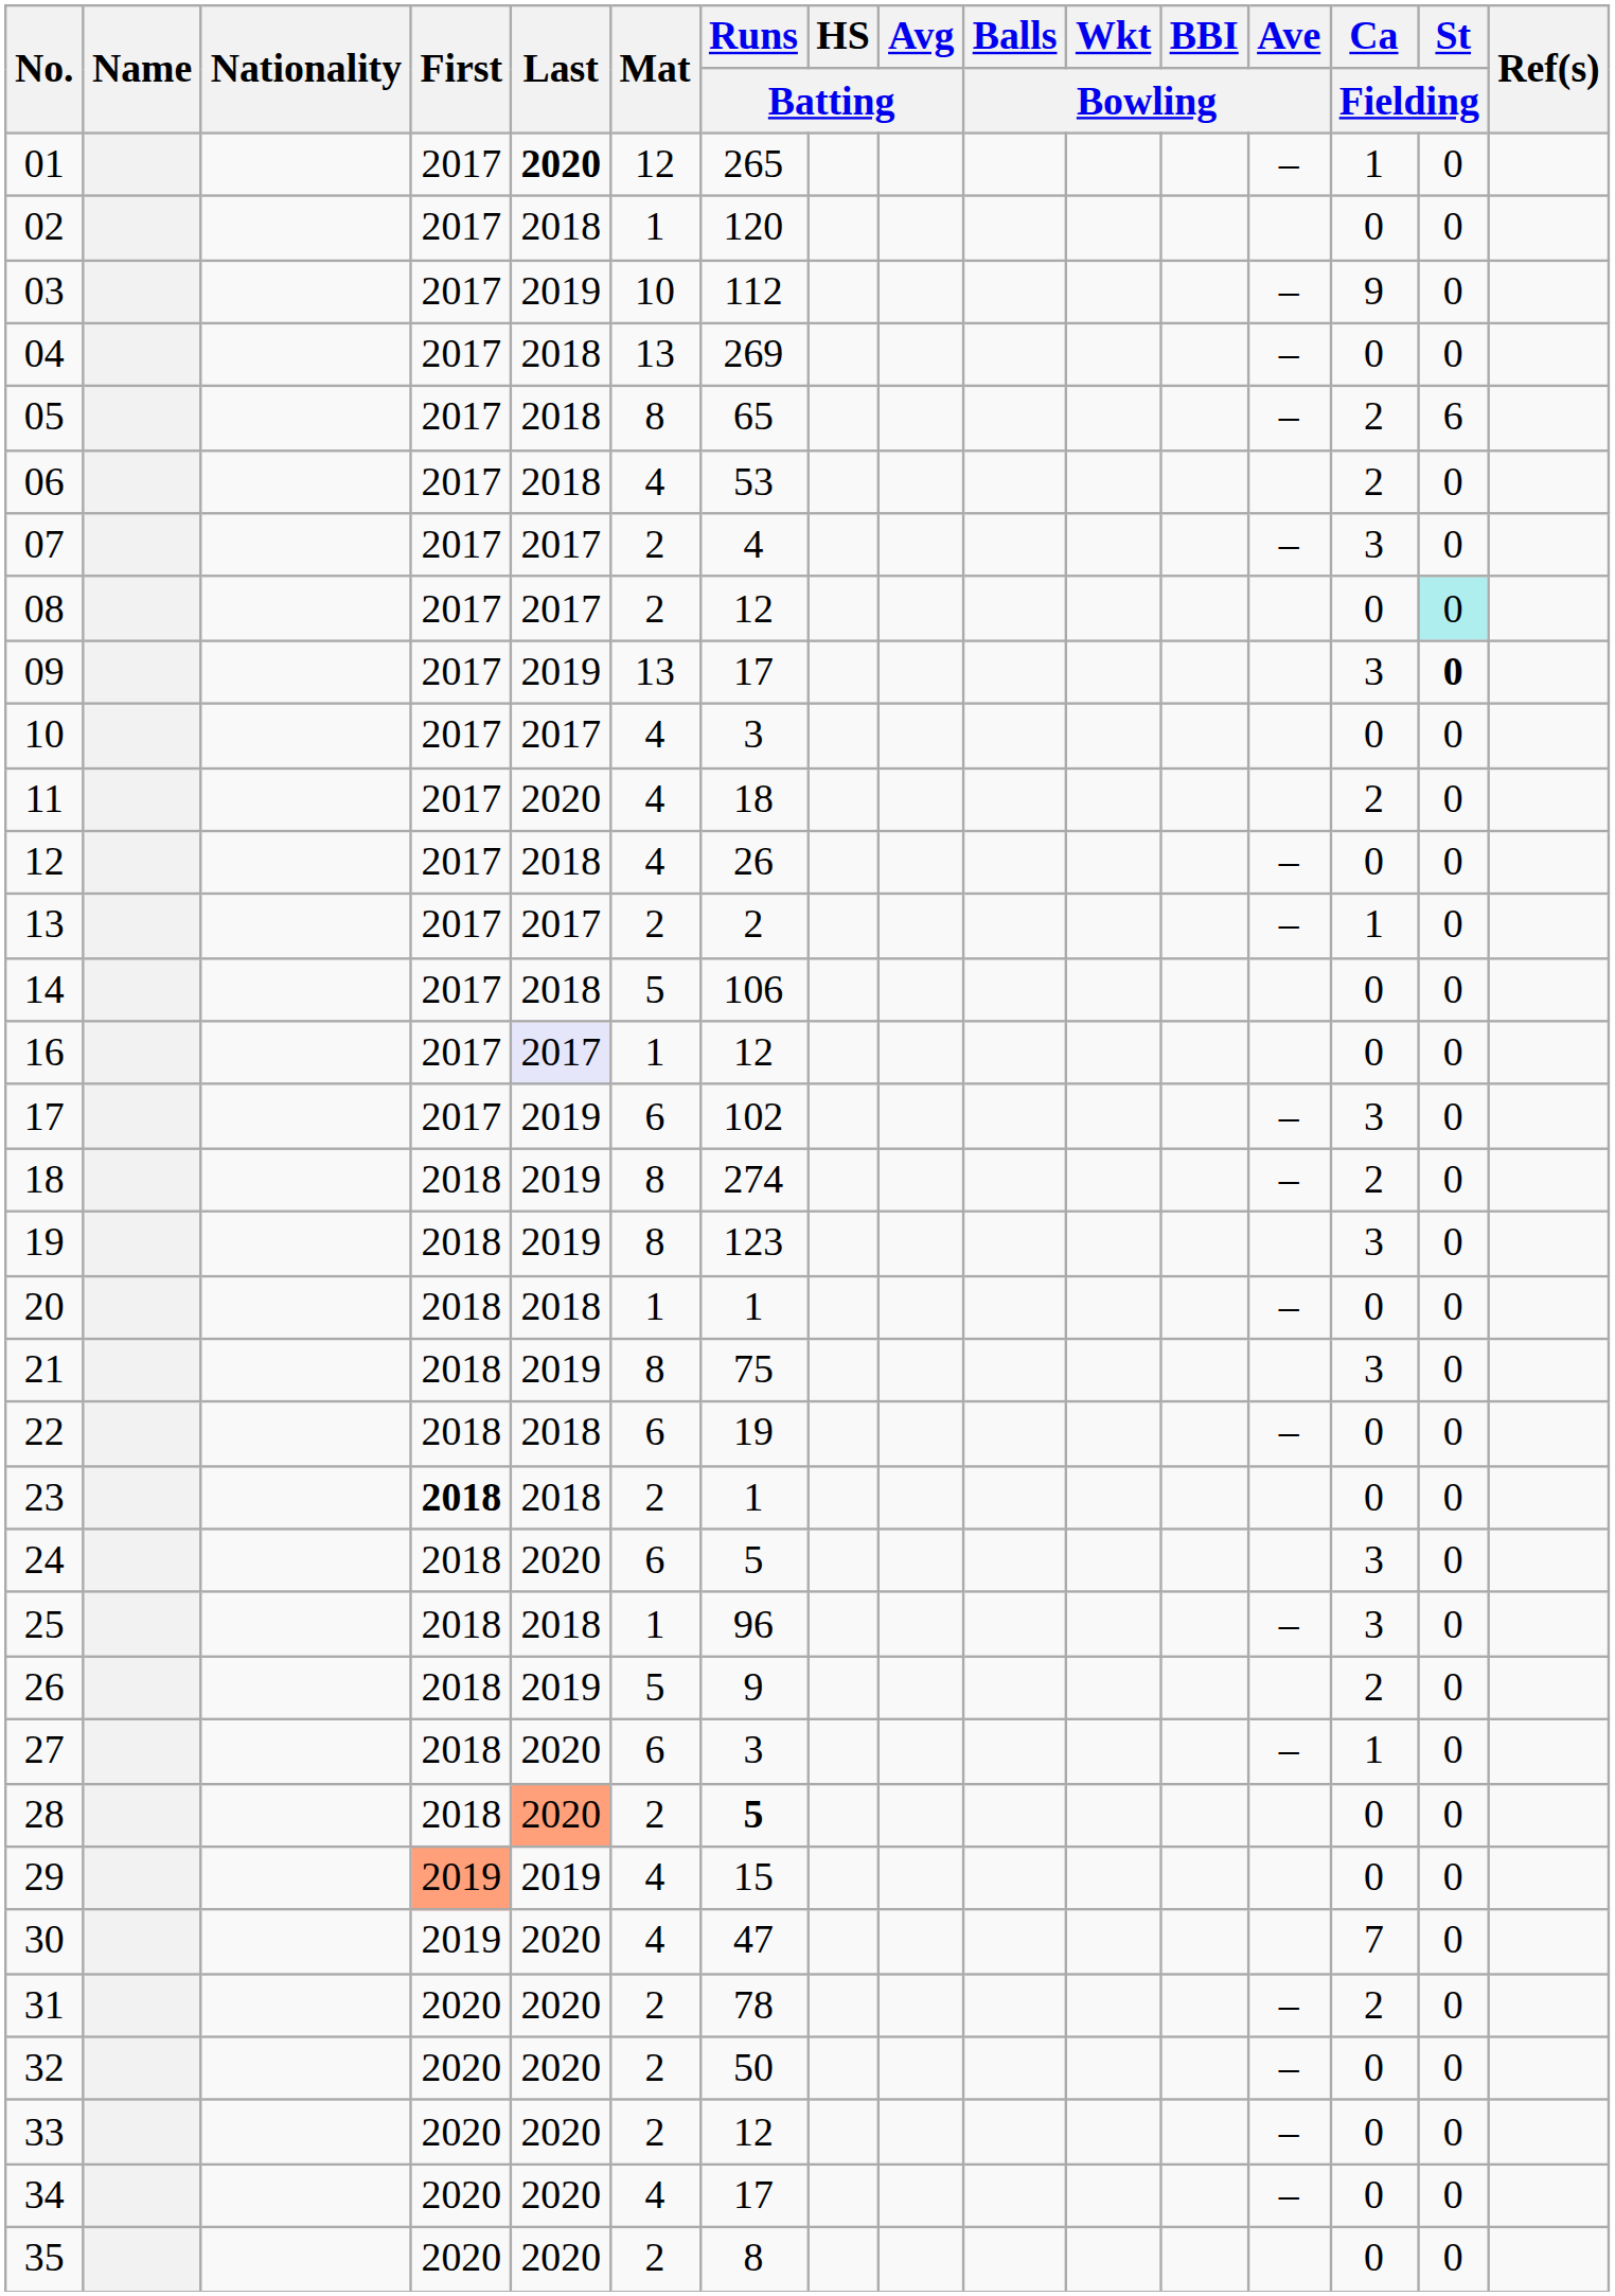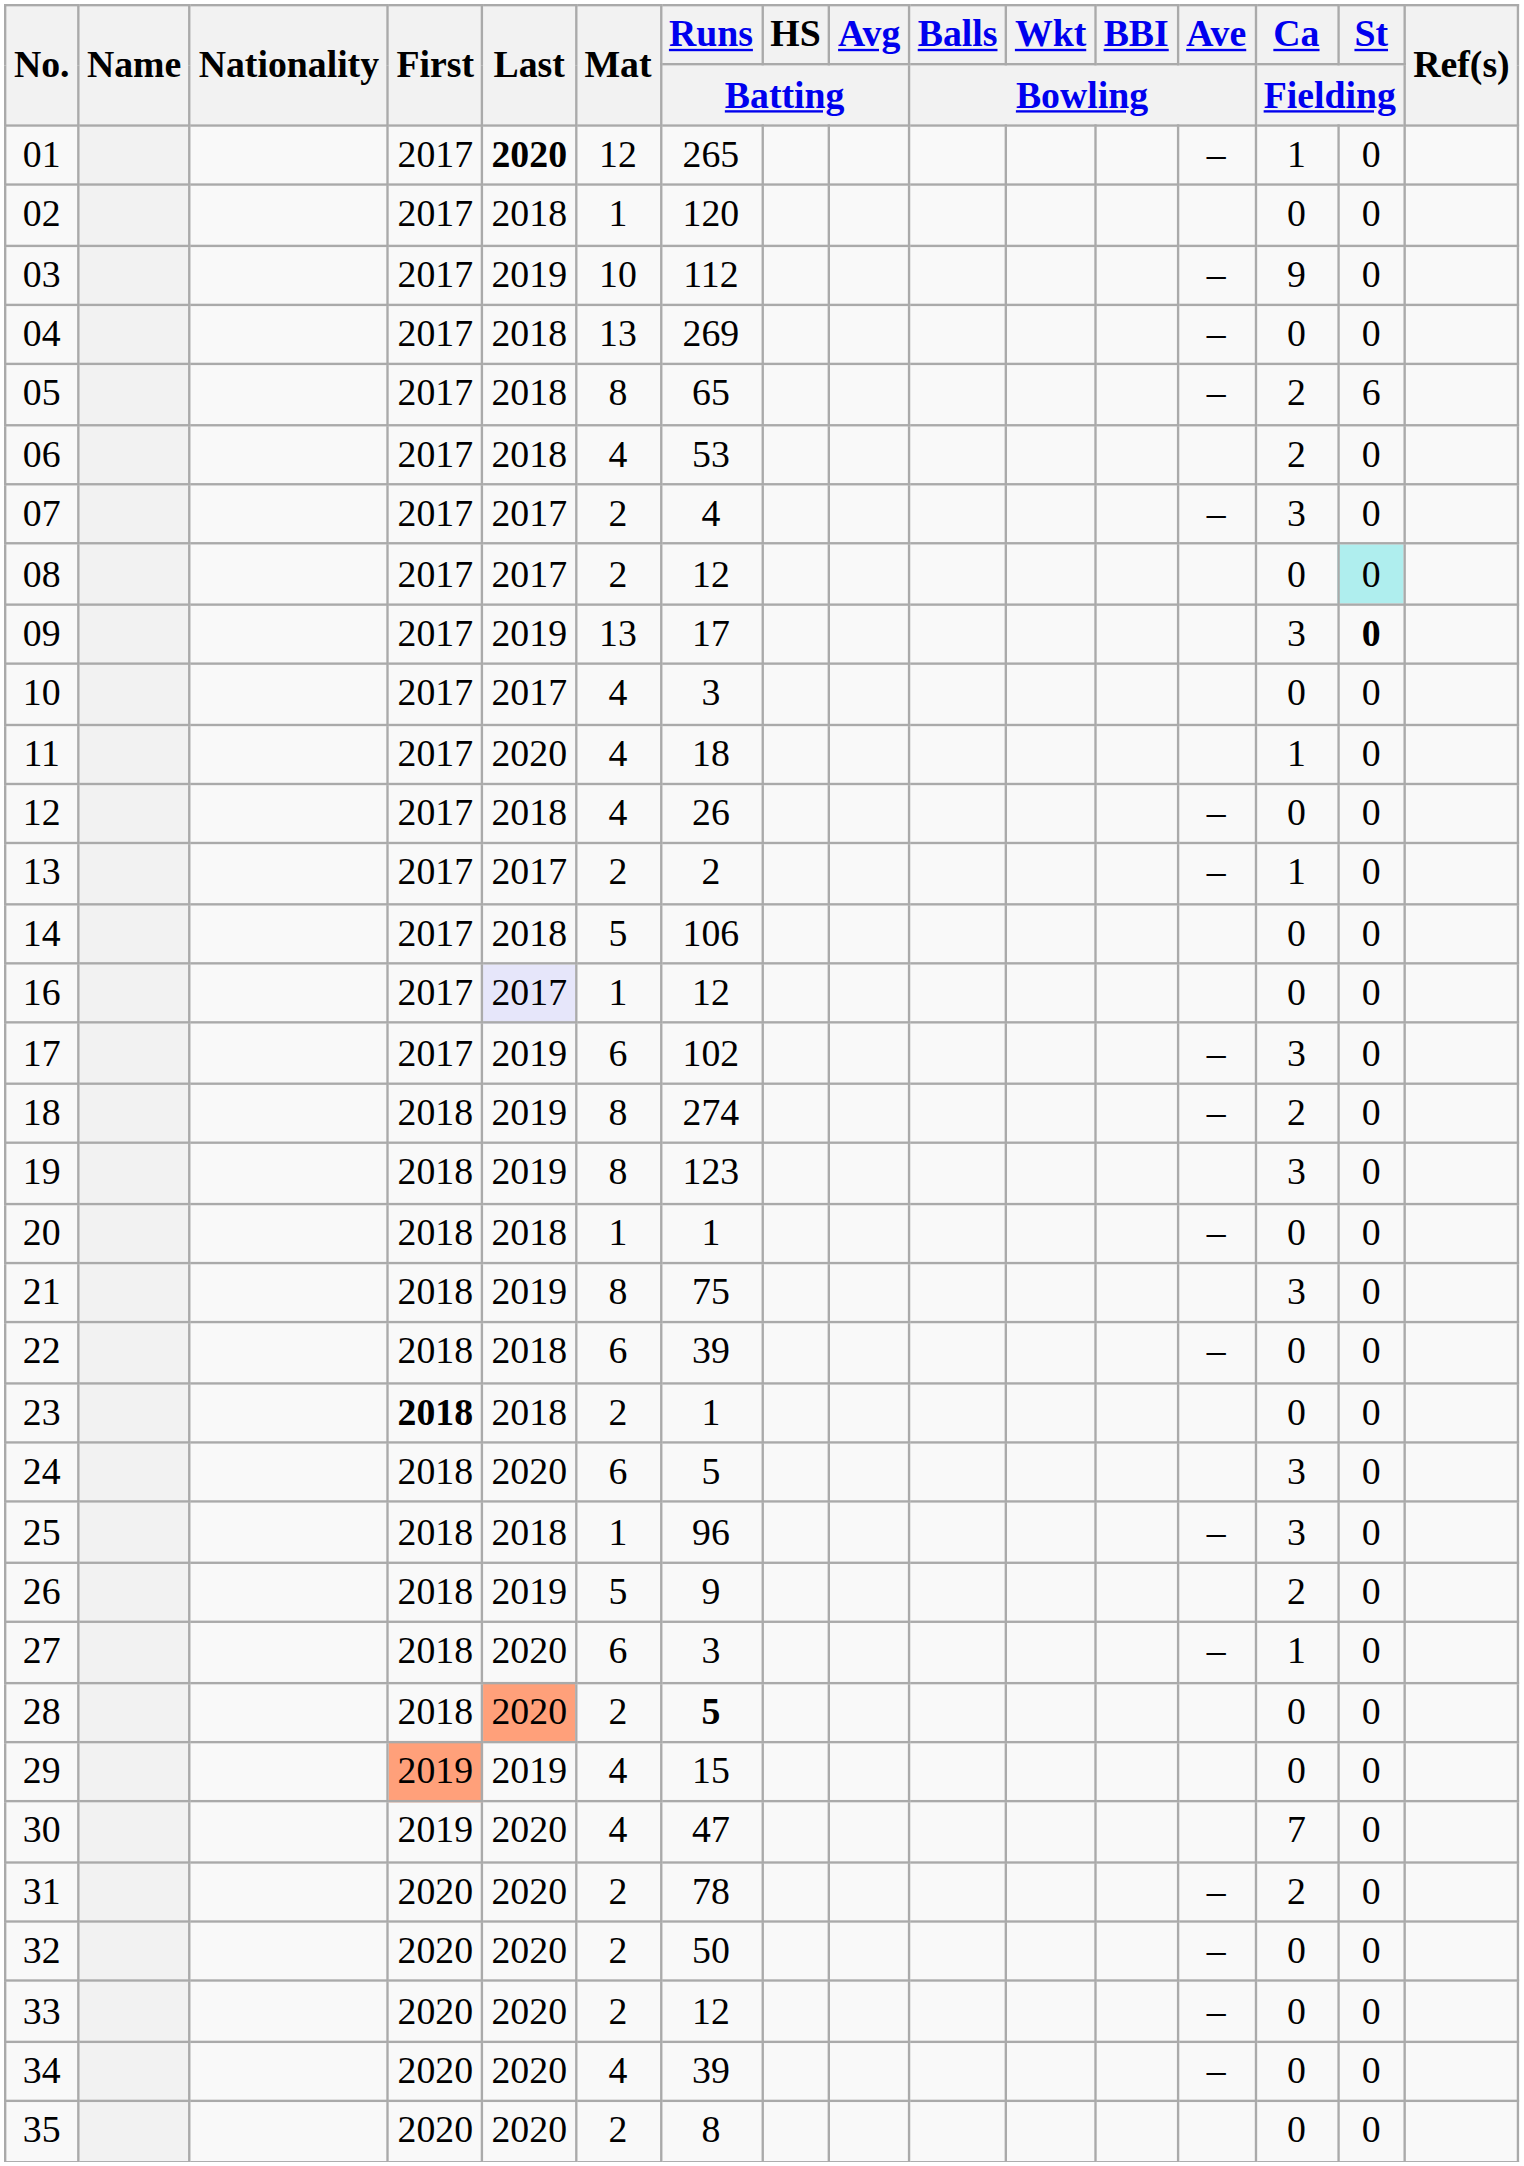 <table class="wikitable sortable plainrowheaders">
 <tr align="center">
 <th scope="col" rowspan="2">No.</th>
 <th scope="col" rowspan="2">Name</th>
 <th scope="col" rowspan="2">Nationality</th>
 <th scope="col" rowspan="2">First</th>
 <th scope="col" rowspan="2">Last</th>
 <th scope="col" rowspan="2">Mat</th>
 <th scope="col"><a href='#'>Runs</a></th>
 <th scope="col">HS</th>
 <th scope="col"><a href='#'>Avg</a></th>
 <th scope="col"><a href='#'>Balls</a></th>
 <th scope="col"><a href='#'>Wkt</a></th>
 <th scope="col"><a href='#'>BBI</a></th>
 <th scope="col"><a href='#'>Ave</a></th>
 <th scope="col"><a href='#'>Ca</a></th>
 <th scope="col"><a href='#'>St</a></th>
 <th scope="col" rowspan=2 class="unsortable">Ref(s)</th>
 </tr>
 <tr class="unsortable">
 <th scope="col" colspan=3><a href='#'>Batting</a></th>
 <th scope="col" colspan=4><a href='#'>Bowling</a></th>
 <th scope="col" colspan=2><a href='#'>Fielding</a></th>
 </tr>
 <tr align="center">
 <td><span>0</span>1</td>
 <th scope="row"></th>
 <td></td>
 <td>2017</td>
 <td><strong>2020</strong></td>
 <td>12</td>
 <td>265</td>
 <td></td>
 <td></td>
 <td></td>
 <td></td>
 <td></td>
 <td>–</td>
 <td>1</td>
 <td>0</td>
 <td></td>
 </tr>
 <tr align="center">
 <td><span>0</span>2</td>
 <th scope="row"></th>
 <td></td>
 <td>2017</td>
 <td>2018</td>
 <td>1</td>
 <td>120</td>
 <td></td>
 <td></td>
 <td></td>
 <td></td>
 <td></td>
 <td></td>
 <td>0</td>
 <td>0</td>
 <td></td>
 </tr>
 <tr align="center">
 <td><span>0</span>3</td>
 <th scope="row"> </th>
 <td></td>
 <td>2017</td>
 <td>2019</td>
 <td>10</td>
 <td>112</td>
 <td></td>
 <td></td>
 <td></td>
 <td></td>
 <td></td>
 <td>–</td>
 <td>9</td>
 <td>0</td>
 <td></td>
 </tr>
 <tr align="center">
 <td><span>0</span>4</td>
 <th scope="row"></th>
 <td></td>
 <td>2017</td>
 <td>2018</td>
 <td>13</td>
 <td>269</td>
 <td></td>
 <td></td>
 <td></td>
 <td></td>
 <td></td>
 <td>–</td>
 <td>0</td>
 <td>0</td>
 <td></td>
 </tr>
 <tr align="center">
 <td><span>0</span>5</td>
 <th scope="row"> </th>
 <td></td>
 <td>2017</td>
 <td>2018</td>
 <td>8</td>
 <td>65</td>
 <td></td>
 <td></td>
 <td></td>
 <td></td>
 <td></td>
 <td>–</td>
 <td>2</td>
 <td>6</td>
 <td></td>
 </tr>
 <tr align="center">
 <td><span>0</span>6</td>
 <th scope="row"></th>
 <td></td>
 <td>2017</td>
 <td>2018</td>
 <td>4</td>
 <td>53</td>
 <td></td>
 <td></td>
 <td></td>
 <td></td>
 <td></td>
 <td></td>
 <td>2</td>
 <td>0</td>
 <td></td>
 </tr>
 <tr align="center">
 <td><span>0</span>7</td>
 <th scope="row"></th>
 <td></td>
 <td>2017</td>
 <td>2017</td>
 <td>2</td>
 <td>4</td>
 <td></td>
 <td></td>
 <td></td>
 <td></td>
 <td></td>
 <td>–</td>
 <td>3</td>
 <td>0</td>
 <td></td>
 </tr>
 <tr align="center">
 <td><span>0</span>8</td>
 <th scope="row"></th>
 <td></td>
 <td>2017</td>
 <td>2017</td>
 <td>2</td>
 <td>12</td>
 <td></td>
 <td></td>
 <td></td>
 <td></td>
 <td></td>
 <td></td>
 <td>0</td>
 <td style="background: paleturquoise;">0</td>
 <td></td>
 </tr>
 <tr align="center">
 <td><span>0</span>9</td>
 <th scope="row"></th>
 <td></td>
 <td>2017</td>
 <td>2019</td>
 <td>13</td>
 <td>17</td>
 <td></td>
 <td></td>
 <td></td>
 <td></td>
 <td></td>
 <td></td>
 <td>3</td>
 <td><strong>0</strong></td>
 <td></td>
 </tr>
 <tr align="center">
 <td>10</td>
 <th scope="row"></th>
 <td></td>
 <td>2017</td>
 <td>2017</td>
 <td>4</td>
 <td>3</td>
 <td></td>
 <td></td>
 <td></td>
 <td></td>
 <td></td>
 <td></td>
 <td>0</td>
 <td>0</td>
 <td></td>
 </tr>
 <tr align="center">
 <td>11</td>
 <th scope="row"></th>
 <td></td>
 <td>2017</td>
 <td>2020</td>
 <td>4</td>
 <td>18</td>
 <td></td>
 <td></td>
 <td></td>
 <td></td>
 <td></td>
 <td></td>
-<td>2</td>
+<td>1</td>
 <td>0</td>
 <td></td>
 </tr>
 <tr align="center">
 <td>12</td>
 <th scope="row"></th>
 <td></td>
 <td>2017</td>
 <td>2018</td>
 <td>4</td>
 <td>26</td>
 <td></td>
 <td></td>
 <td></td>
 <td></td>
 <td></td>
 <td>–</td>
 <td>0</td>
 <td>0</td>
 <td></td>
 </tr>
 <tr align="center">
 <td>13</td>
 <th scope="row"></th>
 <td></td>
 <td>2017</td>
 <td>2017</td>
 <td>2</td>
 <td>2</td>
 <td></td>
 <td></td>
 <td></td>
 <td></td>
 <td></td>
 <td>–</td>
 <td>1</td>
 <td>0</td>
 <td></td>
 </tr>
 <tr align="center">
 <td>14</td>
 <th scope="row"></th>
 <td></td>
 <td>2017</td>
 <td>2018</td>
 <td>5</td>
 <td>106</td>
 <td></td>
 <td></td>
 <td></td>
 <td></td>
 <td></td>
 <td></td>
 <td>0</td>
 <td>0</td>
 <td></td>
 </tr>
 <tr align="center">
 <td>16</td>
 <th scope="row"></th>
 <td></td>
 <td>2017</td>
 <td style="background: lavender;">2017</td>
 <td>1</td>
 <td>12</td>
 <td></td>
 <td></td>
 <td></td>
 <td></td>
 <td></td>
 <td></td>
 <td>0</td>
 <td>0</td>
 <td></td>
 </tr>
 <tr align="center">
 <td>17</td>
 <th scope="row"></th>
 <td></td>
 <td>2017</td>
 <td>2019</td>
 <td>6</td>
 <td>102</td>
 <td></td>
 <td></td>
 <td></td>
 <td></td>
 <td></td>
 <td>–</td>
 <td>3</td>
 <td>0</td>
 <td></td>
 </tr>
 <tr align="center">
 <td>18</td>
 <th scope="row"></th>
 <td></td>
 <td>2018</td>
 <td>2019</td>
 <td>8</td>
 <td>274</td>
 <td></td>
 <td></td>
 <td></td>
 <td></td>
 <td></td>
 <td>–</td>
 <td>2</td>
 <td>0</td>
 <td></td>
 </tr>
 <tr align="center">
 <td>19</td>
 <th scope="row"></th>
 <td></td>
 <td>2018</td>
 <td>2019</td>
 <td>8</td>
 <td>123</td>
 <td></td>
 <td></td>
 <td></td>
 <td></td>
 <td></td>
 <td></td>
 <td>3</td>
 <td>0</td>
 <td></td>
 </tr>
 <tr align="center">
 <td>20</td>
 <th scope="row"></th>
 <td></td>
 <td>2018</td>
 <td>2018</td>
 <td>1</td>
 <td>1</td>
 <td></td>
 <td></td>
 <td></td>
 <td></td>
 <td></td>
 <td>–</td>
 <td>0</td>
 <td>0</td>
 <td></td>
 </tr>
 <tr align="center">
 <td>21</td>
 <th scope="row"></th>
 <td></td>
 <td>2018</td>
 <td>2019</td>
 <td>8</td>
 <td>75</td>
 <td></td>
 <td></td>
 <td></td>
 <td></td>
 <td></td>
 <td></td>
 <td>3</td>
 <td>0</td>
 <td></td>
 </tr>
 <tr align="center">
 <td>22</td>
 <th scope="row"></th>
 <td></td>
 <td>2018</td>
 <td>2018</td>
 <td>6</td>
-<td>19</td>
+<td>39</td>
 <td></td>
 <td></td>
 <td></td>
 <td></td>
 <td></td>
 <td>–</td>
 <td>0</td>
 <td>0</td>
 <td></td>
 </tr>
 <tr align="center">
 <td>23</td>
 <th scope="row"></th>
 <td></td>
 <td><strong>2018</strong></td>
 <td>2018</td>
 <td>2</td>
 <td>1</td>
 <td></td>
 <td></td>
 <td></td>
 <td></td>
 <td></td>
 <td></td>
 <td>0</td>
 <td>0</td>
 <td></td>
 </tr>
 <tr align="center">
 <td>24</td>
 <th scope="row"></th>
 <td></td>
 <td>2018</td>
 <td>2020</td>
 <td>6</td>
 <td>5</td>
 <td></td>
 <td></td>
 <td></td>
 <td></td>
 <td></td>
 <td></td>
 <td>3</td>
 <td>0</td>
 <td></td>
 </tr>
 <tr align="center">
 <td>25</td>
 <th scope="row"></th>
 <td></td>
 <td>2018</td>
 <td>2018</td>
 <td>1</td>
 <td>96</td>
 <td></td>
 <td></td>
 <td></td>
 <td></td>
 <td></td>
 <td>–</td>
 <td>3</td>
 <td>0</td>
 <td></td>
 </tr>
 <tr align="center">
 <td>26</td>
 <th scope="row"></th>
 <td></td>
 <td>2018</td>
 <td>2019</td>
 <td>5</td>
 <td>9</td>
 <td></td>
 <td></td>
 <td></td>
 <td></td>
 <td></td>
 <td></td>
 <td>2</td>
 <td>0</td>
 <td></td>
 </tr>
 <tr align="center">
 <td>27</td>
 <th scope="row"></th>
 <td></td>
 <td>2018</td>
 <td>2020</td>
 <td>6</td>
 <td>3</td>
 <td></td>
 <td></td>
 <td></td>
 <td></td>
 <td></td>
 <td>–</td>
 <td>1</td>
 <td>0</td>
 <td></td>
 </tr>
 <tr align="center">
 <td>28</td>
 <th scope="row"></th>
 <td></td>
 <td>2018</td>
 <td style="background: lightsalmon;">2020</td>
 <td>2</td>
 <td><strong>5</strong></td>
 <td></td>
 <td></td>
 <td></td>
 <td></td>
 <td></td>
 <td></td>
 <td>0</td>
 <td>0</td>
 <td></td>
 </tr>
 <tr align="center">
 <td>29</td>
 <th scope="row"></th>
 <td></td>
 <td style="background: lightsalmon;">2019</td>
 <td>2019</td>
 <td>4</td>
 <td>15</td>
 <td></td>
 <td></td>
 <td></td>
 <td></td>
 <td></td>
 <td></td>
 <td>0</td>
 <td>0</td>
 <td></td>
 </tr>
 <tr align="center">
 <td>30</td>
 <th scope="row"></th>
 <td></td>
 <td>2019</td>
 <td>2020</td>
 <td>4</td>
 <td>47</td>
 <td></td>
 <td></td>
 <td></td>
 <td></td>
 <td></td>
 <td></td>
 <td>7</td>
 <td>0</td>
 <td></td>
 </tr>
 <tr align="center">
 <td>31</td>
 <th scope="row"></th>
 <td></td>
 <td>2020</td>
 <td>2020</td>
 <td>2</td>
 <td>78</td>
 <td></td>
 <td></td>
 <td></td>
 <td></td>
 <td></td>
 <td>–</td>
 <td>2</td>
 <td>0</td>
 <td></td>
 </tr>
 <tr align="center">
 <td>32</td>
 <th scope="row"></th>
 <td></td>
 <td>2020</td>
 <td>2020</td>
 <td>2</td>
 <td>50</td>
 <td></td>
 <td></td>
 <td></td>
 <td></td>
 <td></td>
 <td>–</td>
 <td>0</td>
 <td>0</td>
 <td></td>
 </tr>
 <tr align="center">
 <td>33</td>
 <th scope="row"> </th>
 <td></td>
 <td>2020</td>
 <td>2020</td>
 <td>2</td>
 <td>12</td>
 <td></td>
 <td></td>
 <td></td>
 <td></td>
 <td></td>
 <td>–</td>
 <td>0</td>
 <td>0</td>
 <td></td>
 </tr>
 <tr align="center">
 <td>34</td>
 <th scope="row"></th>
 <td></td>
 <td>2020</td>
 <td>2020</td>
 <td>4</td>
-<td>17</td>
+<td>39</td>
 <td></td>
 <td></td>
 <td></td>
 <td></td>
 <td></td>
 <td>–</td>
 <td>0</td>
 <td>0</td>
 <td></td>
 </tr>
 <tr align="center">
 <td>35</td>
 <th scope="row"></th>
 <td></td>
 <td>2020</td>
 <td>2020</td>
 <td>2</td>
 <td>8</td>
 <td></td>
 <td></td>
 <td></td>
 <td></td>
 <td></td>
 <td></td>
 <td>0</td>
 <td>0</td>
 <td></td>
 </tr>
 </table>
